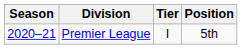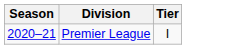 <table class="wikitable">
 <tr>
 <th>Season</th>
 <th>Division</th>
 <th>Tier</th>
-<th>Position</th>
 </tr>
 <tr align="center">
 <td><a href='#'>2020–21</a></td>
 <td align="center"><a href='#'>Premier League</a></td>
 <td>I</td>
-<td>5th</td>
 </tr>
 </table>
